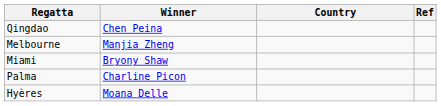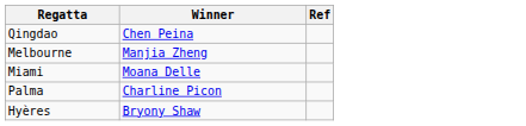 <table class="wikitable">
 <tr>
 <th width=120>Regatta</th>
 <th style="width:200px;">Winner</th>
-<th style="width:200px;">Country</th>
 <th>Ref</th>
 </tr>
 <tr>
 <td>Qingdao</td>
 <td><a href='#'>Chen Peina</a></td>
 <td></td>
-<td></td>
 </tr>
 <tr>
 <td>Melbourne</td>
 <td><a href='#'>Manjia Zheng</a></td>
 <td></td>
-<td></td>
 </tr>
 <tr>
 <td>Miami</td>
-<td><a href='#'>Bryony Shaw</a></td>
-<td></td>
+<td><a href='#'>Moana Delle</a></td>
 <td></td>
 </tr>
 <tr>
 <td>Palma</td>
 <td><a href='#'>Charline Picon</a></td>
 <td></td>
-<td></td>
 </tr>
 <tr>
 <td>Hyères</td>
-<td><a href='#'>Moana Delle</a></td>
-<td></td>
+<td><a href='#'>Bryony Shaw</a></td>
 <td></td>
 </tr>
 </table>
